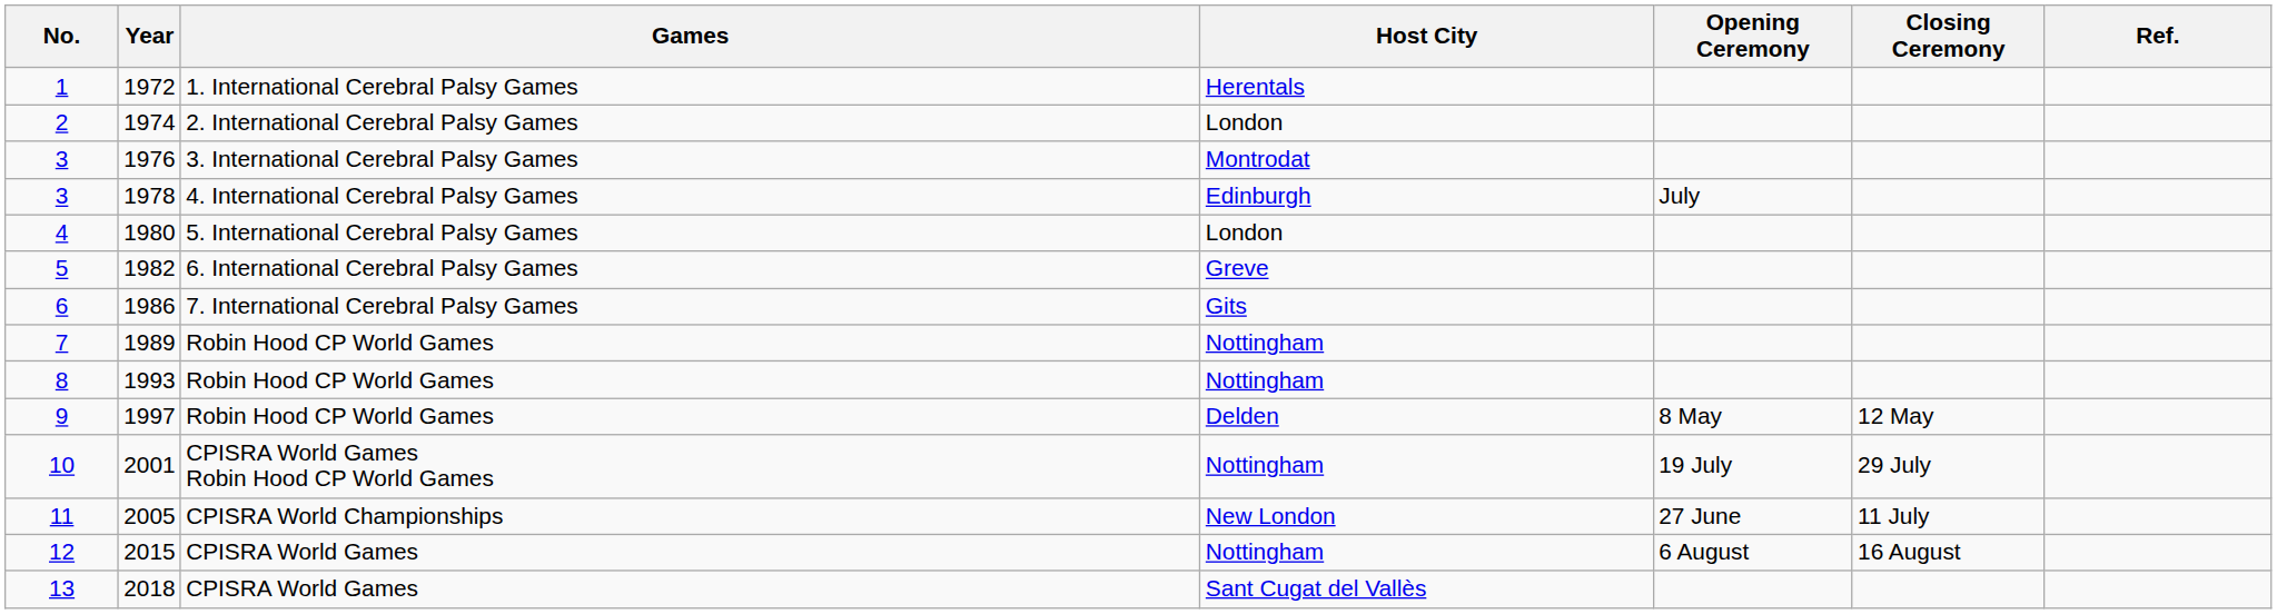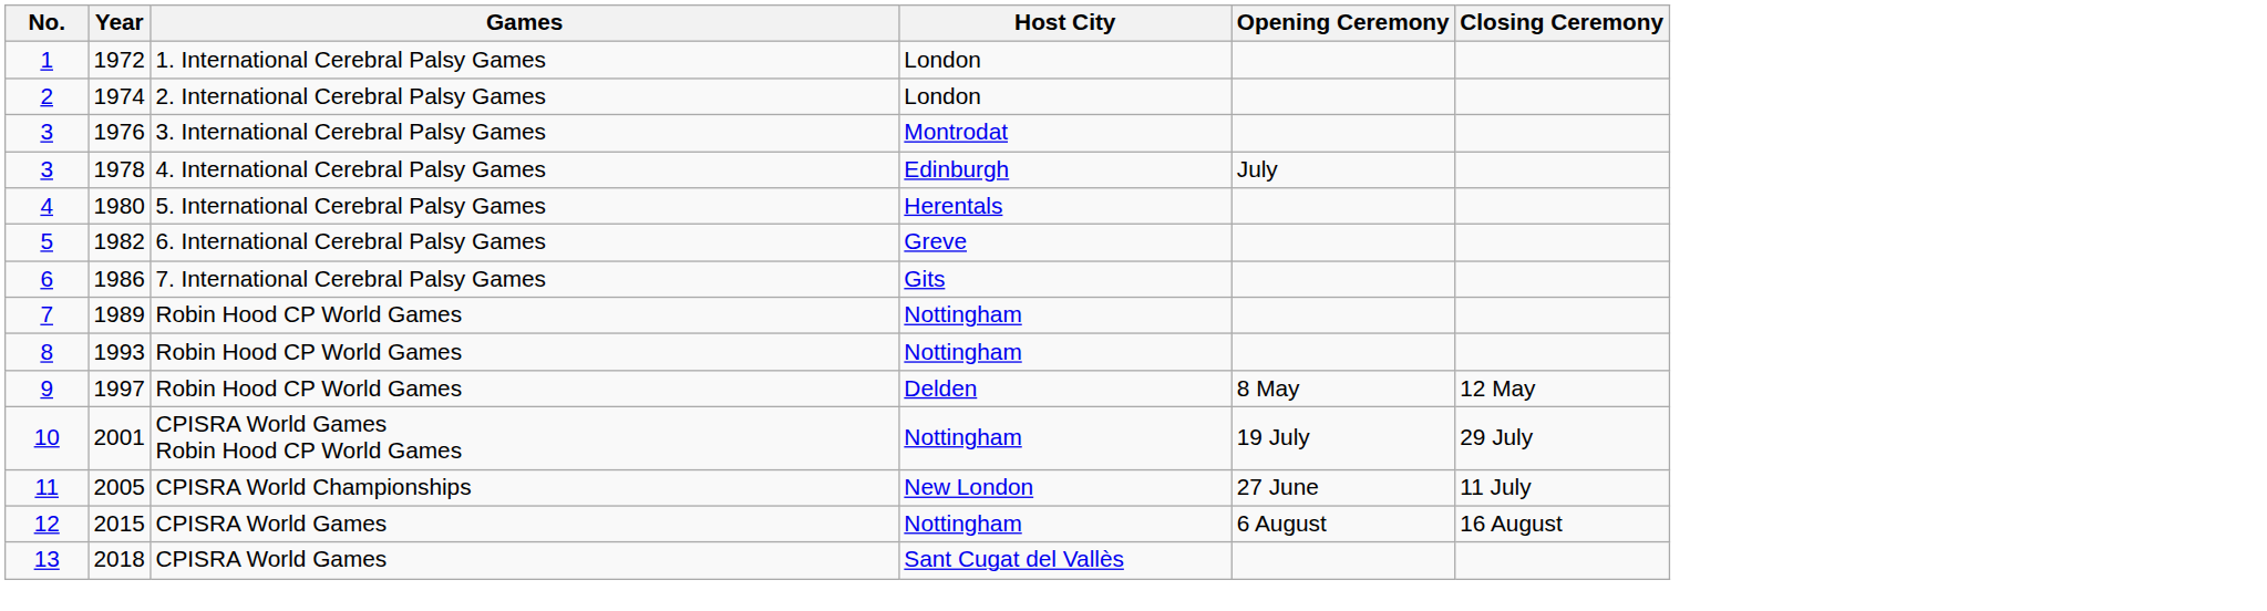 <table class="wikitable sortable">
 <tr>
 <th width="5%">No.</th>
 <th widtg="5%">Year</th>
 <th width="45%">Games</th>
 <th width="20%">Host City</th>
 <th>Opening Ceremony</th>
 <th>Closing Ceremony</th>
-<th width="10%">Ref.</th>
 </tr>
 <tr>
 <td align=center><a href='#'>1</a></td>
 <td>1972</td>
 <td>1. International Cerebral Palsy Games</td>
-<td> <a href='#'>Herentals</a></td>
-<td></td>
+<td> London</td>
 <td></td>
 <td></td>
 </tr>
 <tr>
 <td align=center><a href='#'>2</a></td>
 <td>1974</td>
 <td>2. International Cerebral Palsy Games</td>
 <td> London</td>
 <td></td>
 <td></td>
-<td></td>
 </tr>
 <tr>
 <td align=center><a href='#'>3</a></td>
 <td>1976</td>
 <td>3. International Cerebral Palsy Games</td>
 <td> <a href='#'>Montrodat</a></td>
-<td></td>
 <td></td>
 <td></td>
 </tr>
 <tr>
 <td align=center><a href='#'>3</a></td>
 <td>1978</td>
 <td>4. International Cerebral Palsy Games</td>
 <td> <a href='#'>Edinburgh</a></td>
 <td>July</td>
 <td></td>
-<td></td>
 </tr>
 <tr>
 <td align=center><a href='#'>4</a></td>
 <td>1980</td>
 <td>5. International Cerebral Palsy Games</td>
-<td> London</td>
-<td></td>
+<td> <a href='#'>Herentals</a></td>
 <td></td>
 <td></td>
 </tr>
 <tr>
 <td align=center><a href='#'>5</a></td>
 <td>1982</td>
 <td>6. International Cerebral Palsy Games</td>
 <td> <a href='#'>Greve</a></td>
 <td></td>
 <td></td>
-<td></td>
 </tr>
 <tr>
 <td align=center><a href='#'>6</a></td>
 <td>1986</td>
 <td>7. International Cerebral Palsy Games</td>
 <td> <a href='#'>Gits</a></td>
-<td></td>
 <td></td>
 <td></td>
 </tr>
 <tr>
 <td align=center><a href='#'>7</a></td>
 <td>1989</td>
 <td>Robin Hood CP World Games</td>
 <td> <a href='#'>Nottingham</a></td>
 <td></td>
 <td></td>
-<td></td>
 </tr>
 <tr>
 <td align=center><a href='#'>8</a></td>
 <td>1993</td>
 <td>Robin Hood CP World Games</td>
 <td> <a href='#'>Nottingham</a></td>
-<td></td>
 <td></td>
 <td></td>
 </tr>
 <tr>
 <td align=center><a href='#'>9</a></td>
 <td>1997</td>
 <td>Robin Hood CP World Games</td>
 <td> <a href='#'>Delden</a></td>
 <td>8 May</td>
 <td>12 May</td>
-<td></td>
 </tr>
 <tr>
 <td align=center><a href='#'>10</a></td>
 <td>2001</td>
 <td>CPISRA World Games<br>Robin Hood CP World Games</td>
 <td> <a href='#'>Nottingham</a></td>
 <td>19 July</td>
 <td>29 July</td>
-<td></td>
 </tr>
 <tr>
 <td align=center><a href='#'>11</a></td>
 <td>2005</td>
 <td>CPISRA World Championships</td>
 <td> <a href='#'>New London</a></td>
 <td>27 June</td>
 <td>11 July</td>
-<td></td>
 </tr>
 <tr>
 <td align=center><a href='#'>12</a></td>
 <td>2015</td>
 <td>CPISRA World Games</td>
 <td> <a href='#'>Nottingham</a></td>
 <td>6 August</td>
 <td>16 August</td>
-<td></td>
 </tr>
 <tr>
 <td align=center><a href='#'>13</a></td>
 <td>2018</td>
 <td>CPISRA World Games</td>
 <td> <a href='#'>Sant Cugat del Vallès</a></td>
 <td></td>
 <td></td>
-<td></td>
 </tr>
 </table>
